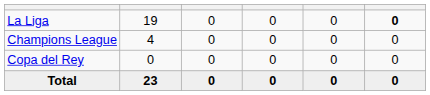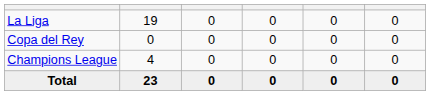 <table class="wikitable" style="text-align: center">
 <tr>
 <th></th>
 <th style="width:70px;"></th>
 <th style="width:70px;"></th>
 <th style="width:70px;"></th>
 <th style="width:70px;"></th>
 <th style="width:70px;"></th>
 </tr>
 <tr>
 <td align=left><a href='#'>La Liga</a></td>
 <td>19</td>
 <td>0</td>
 <td>0</td>
 <td>0</td>
-<td><strong>0</strong></td>
+<td>0</td>
 </tr>
 <tr>
-<td align=left><a href='#'>Champions League</a></td>
-<td>4</td>
+<td align=left><a href='#'>Copa del Rey</a></td>
+<td>0</td>
 <td>0</td>
 <td>0</td>
 <td>0</td>
 <td>0</td>
 </tr>
 <tr>
-<td align=left><a href='#'>Copa del Rey</a></td>
-<td>0</td>
+<td align=left><a href='#'>Champions League</a></td>
+<td>4</td>
 <td>0</td>
 <td>0</td>
 <td>0</td>
 <td>0</td>
 </tr>
 <tr bgcolor="#EFEFEF">
 <td><strong>Total</strong></td>
 <td><strong>23</strong></td>
 <td><strong>0</strong></td>
 <td><strong>0</strong></td>
 <td><strong>0</strong></td>
 <td><strong>0</strong></td>
 </tr>
 </table>
